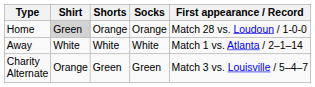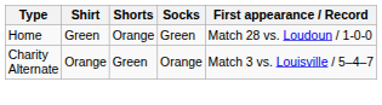 <table class="wikitable">
 <tr>
 <th>Type</th>
 <th>Shirt</th>
 <th>Shorts</th>
 <th>Socks</th>
 <th>First appearance / Record</th>
 </tr>
 <tr>
 <td>Home</td>
-<td style="background: lightgrey;">Green</td>
+<td>Green</td>
 <td>Orange</td>
-<td>Orange</td>
+<td>Green</td>
 <td>Match 28 vs. <a href='#'>Loudoun</a> / 1-0-0</td>
-</tr>
-<tr>
-<td>Away</td>
-<td>White</td>
-<td>White</td>
-<td>White</td>
-<td>Match 1 vs. <a href='#'>Atlanta</a> / 2–1–14</td>
 </tr>
 <tr>
 <td>Charity<br>Alternate</td>
 <td>Orange</td>
 <td>Green</td>
-<td>Green</td>
+<td>Orange</td>
 <td>Match 3 vs. <a href='#'>Louisville</a> / 5–4–7</td>
 </tr>
 </table>
